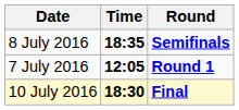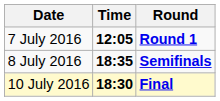 <table class="wikitable">
 <tr>
 <th>Date</th>
 <th>Time</th>
 <th>Round</th>
 </tr>
 <tr>
+<td>7 July 2016</td>
+<td><strong>12:05</strong></td>
+<td><strong><a href='#'>Round 1</a></strong></td>
+</tr>
+<tr>
 <td>8 July 2016</td>
 <td><strong>18:35</strong></td>
 <td><strong><a href='#'>Semifinals</a></strong></td>
-</tr>
-<tr>
-<td>7 July 2016</td>
-<td><strong>12:05</strong></td>
-<td><strong><a href='#'>Round 1</a></strong></td>
 </tr>
 <tr style=background:lemonchiffon>
 <td>10 July 2016</td>
 <td><strong>18:30</strong></td>
 <td><strong><a href='#'>Final</a></strong></td>
 </tr>
 </table>
